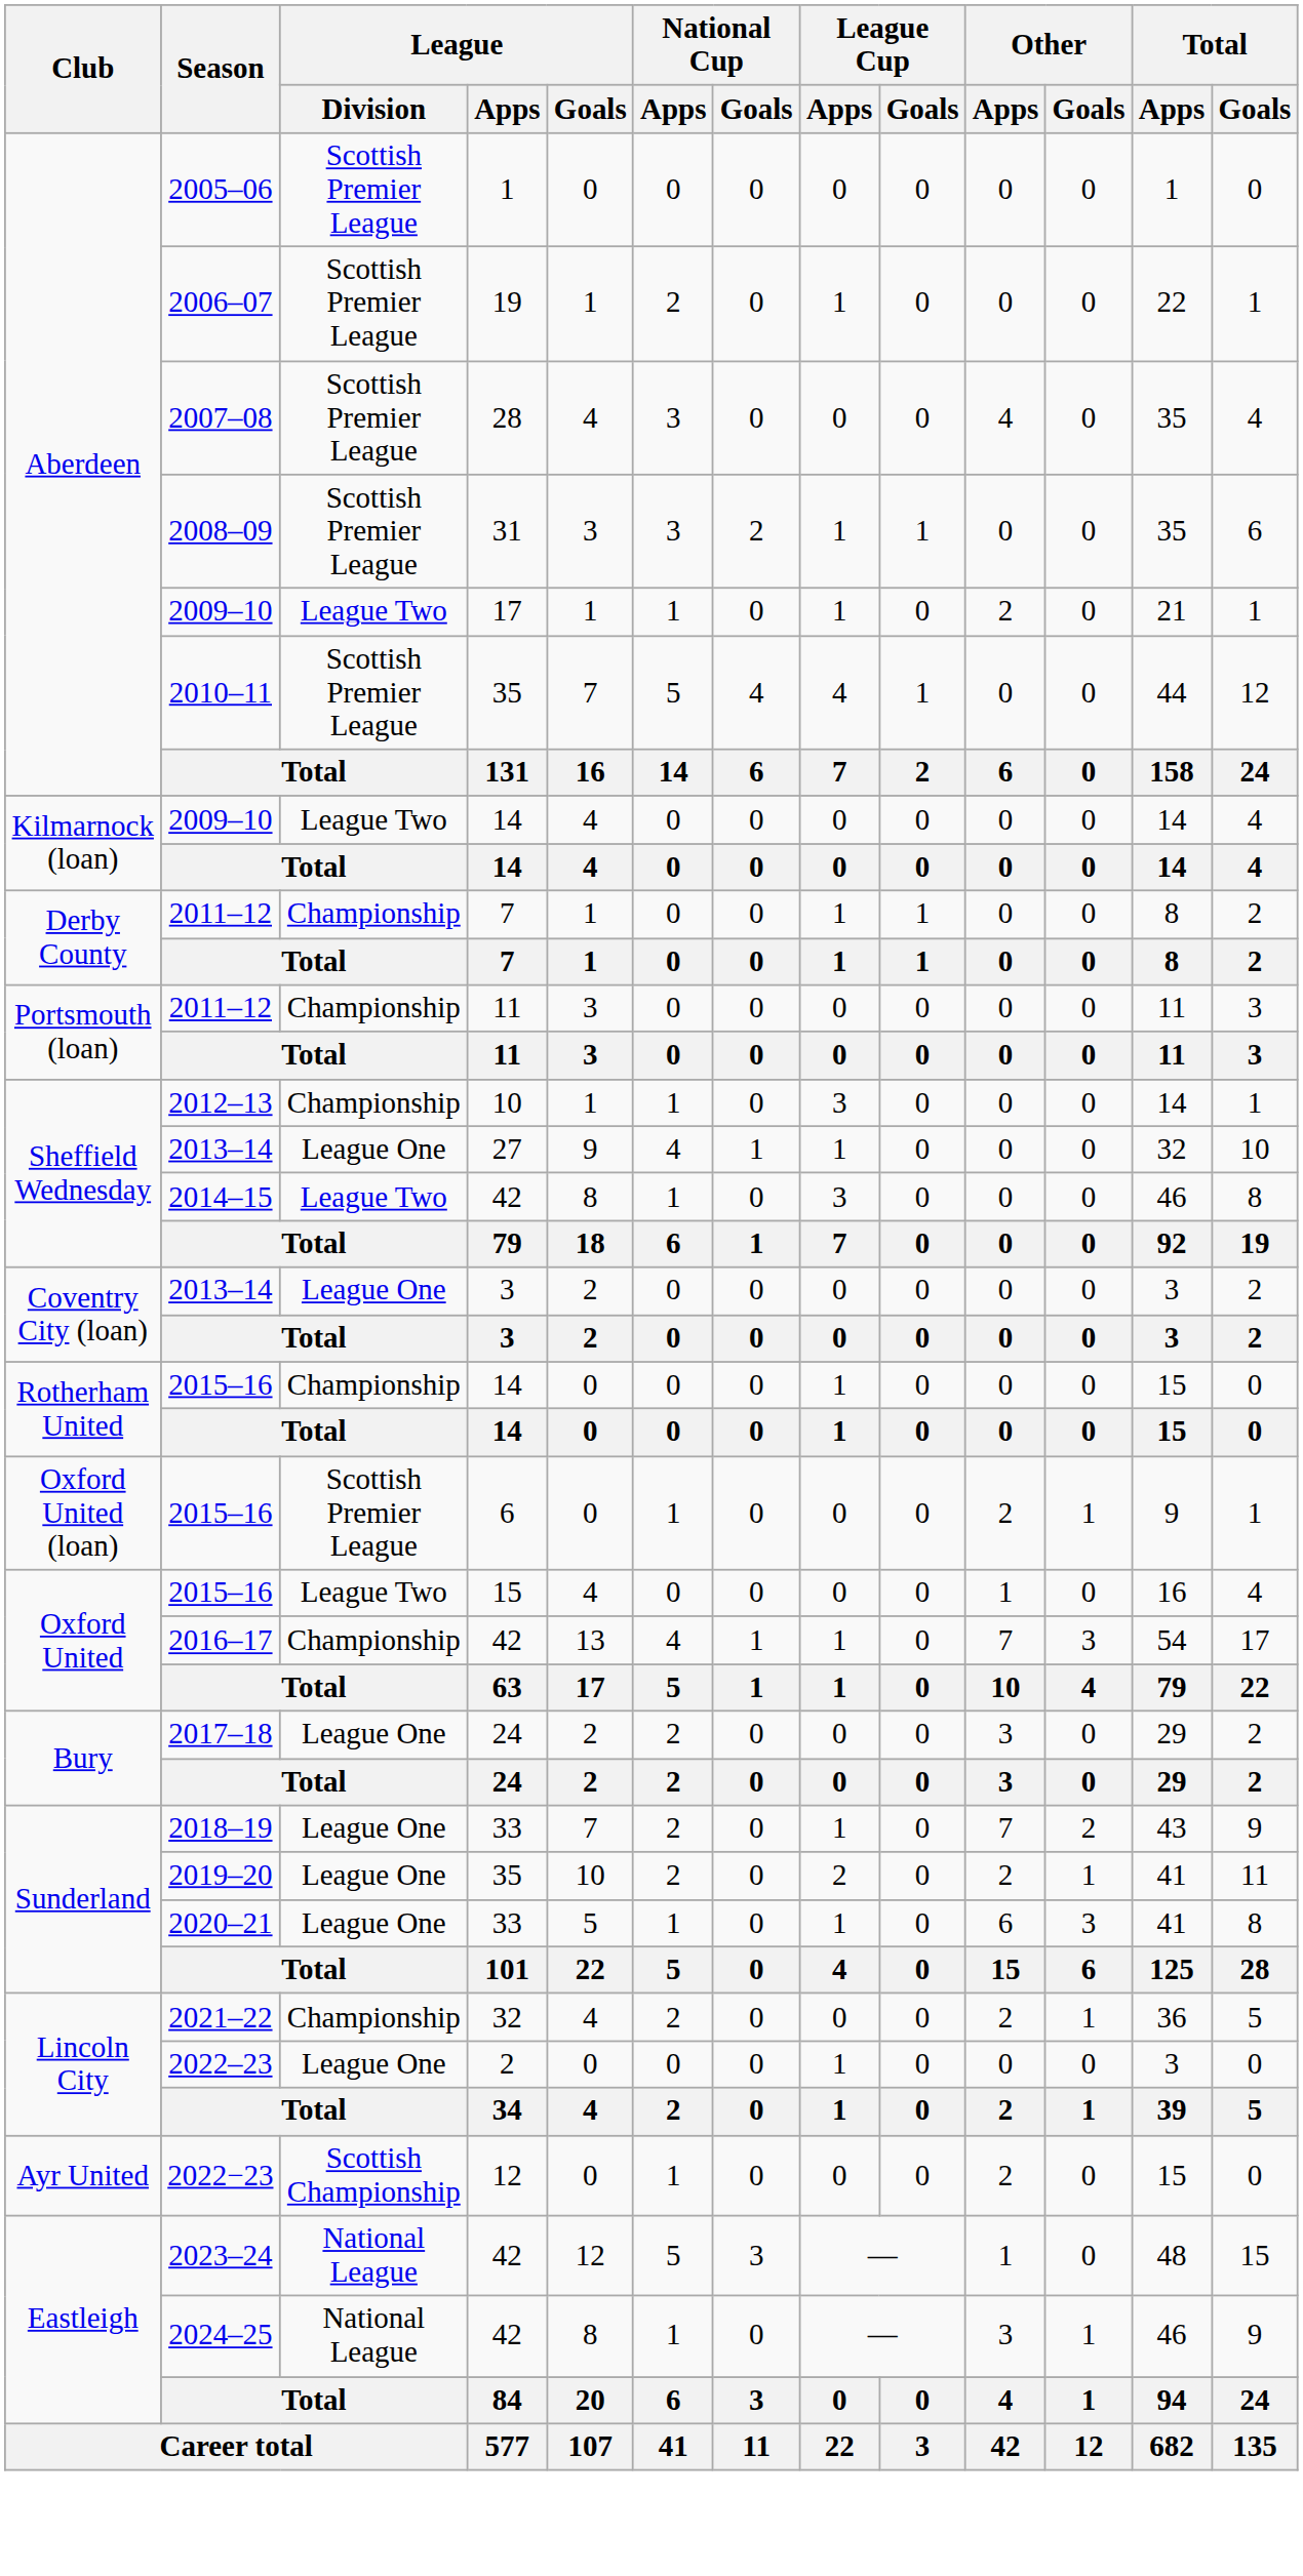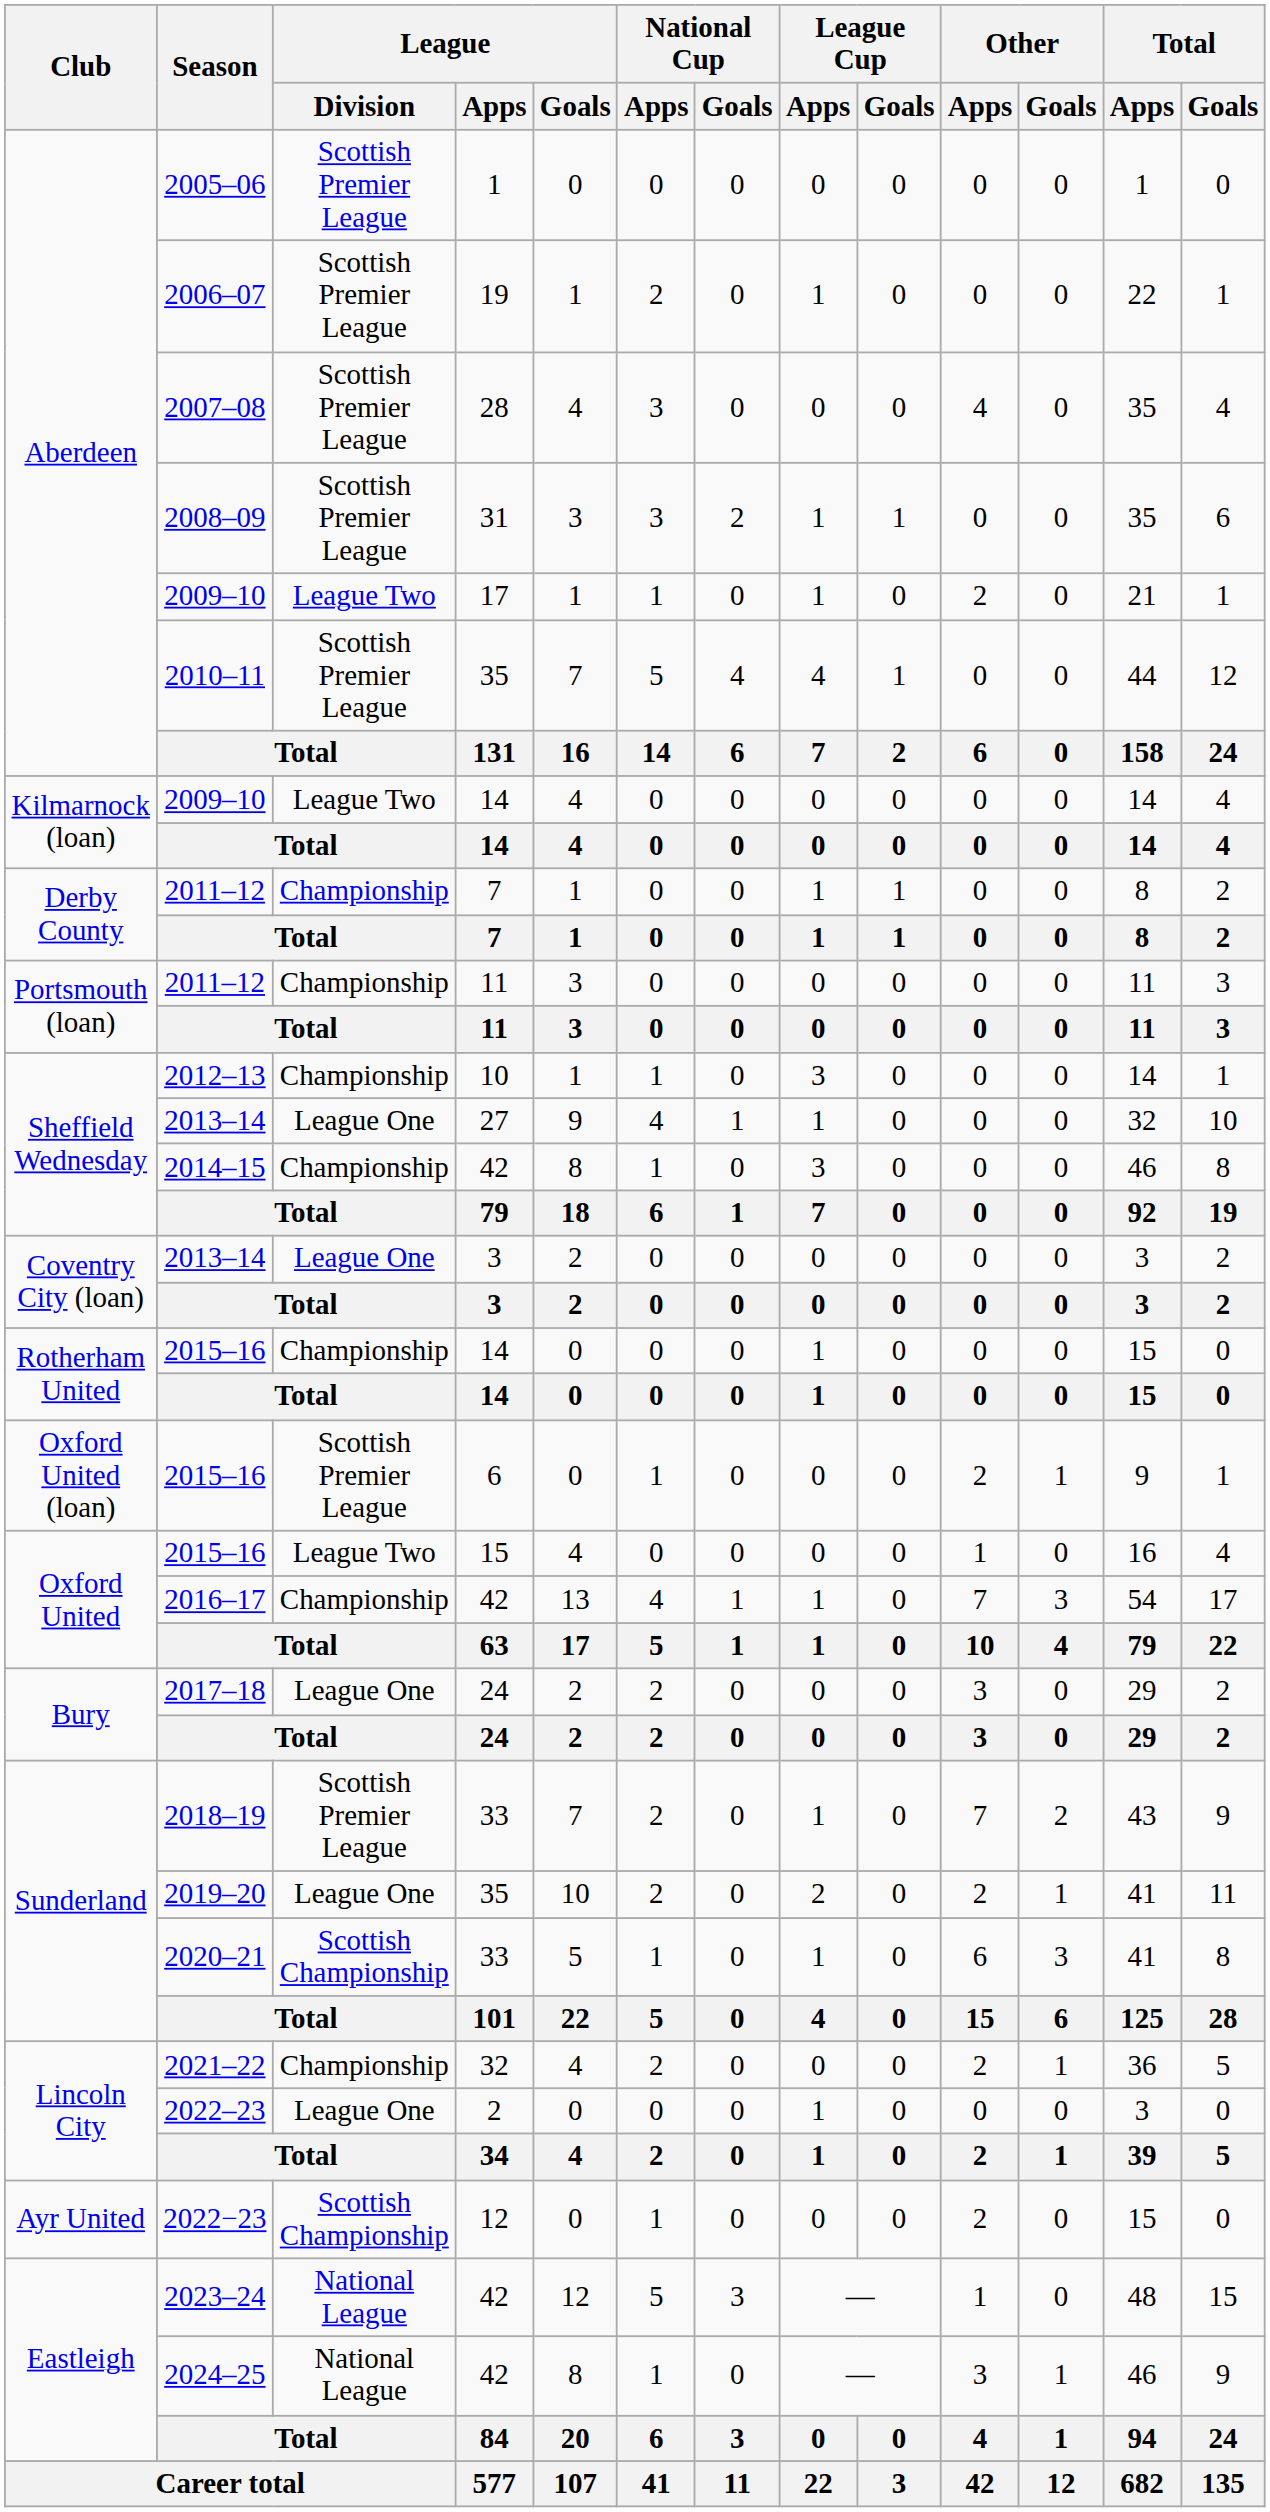 <table class="wikitable" style="text-align:center">
 <tr>
 <th rowspan="2">Club</th>
 <th rowspan="2">Season</th>
 <th colspan="3">League</th>
 <th colspan="2">National Cup</th>
 <th colspan="2">League Cup</th>
 <th colspan="2">Other</th>
 <th colspan="2">Total</th>
 </tr>
 <tr>
 <th>Division</th>
 <th>Apps</th>
 <th>Goals</th>
 <th>Apps</th>
 <th>Goals</th>
 <th>Apps</th>
 <th>Goals</th>
 <th>Apps</th>
 <th>Goals</th>
 <th>Apps</th>
 <th>Goals</th>
 </tr>
 <tr>
 <td rowspan="7"><a href='#'>Aberdeen</a></td>
 <td><a href='#'>2005–06</a></td>
 <td><a href='#'>Scottish Premier League</a></td>
 <td>1</td>
 <td>0</td>
 <td>0</td>
 <td>0</td>
 <td>0</td>
 <td>0</td>
 <td>0</td>
 <td>0</td>
 <td>1</td>
 <td>0</td>
 </tr>
 <tr>
 <td><a href='#'>2006–07</a></td>
 <td>Scottish Premier League</td>
 <td>19</td>
 <td>1</td>
 <td>2</td>
 <td>0</td>
 <td>1</td>
 <td>0</td>
 <td>0</td>
 <td>0</td>
 <td>22</td>
 <td>1</td>
 </tr>
 <tr>
 <td><a href='#'>2007–08</a></td>
 <td>Scottish Premier League</td>
 <td>28</td>
 <td>4</td>
 <td>3</td>
 <td>0</td>
 <td>0</td>
 <td>0</td>
 <td>4</td>
 <td>0</td>
 <td>35</td>
 <td>4</td>
 </tr>
 <tr>
 <td><a href='#'>2008–09</a></td>
 <td>Scottish Premier League</td>
 <td>31</td>
 <td>3</td>
 <td>3</td>
 <td>2</td>
 <td>1</td>
 <td>1</td>
 <td>0</td>
 <td>0</td>
 <td>35</td>
 <td>6</td>
 </tr>
 <tr>
 <td><a href='#'>2009–10</a></td>
 <td><a href='#'>League Two</a></td>
 <td>17</td>
 <td>1</td>
 <td>1</td>
 <td>0</td>
 <td>1</td>
 <td>0</td>
 <td>2</td>
 <td>0</td>
 <td>21</td>
 <td>1</td>
 </tr>
 <tr>
 <td><a href='#'>2010–11</a></td>
 <td>Scottish Premier League</td>
 <td>35</td>
 <td>7</td>
 <td>5</td>
 <td>4</td>
 <td>4</td>
 <td>1</td>
 <td>0</td>
 <td>0</td>
 <td>44</td>
 <td>12</td>
 </tr>
 <tr>
 <th colspan="2">Total</th>
 <th>131</th>
 <th>16</th>
 <th>14</th>
 <th>6</th>
 <th>7</th>
 <th>2</th>
 <th>6</th>
 <th>0</th>
 <th>158</th>
 <th>24</th>
 </tr>
 <tr>
 <td rowspan="2"><a href='#'>Kilmarnock</a> (loan)</td>
 <td><a href='#'>2009–10</a></td>
 <td>League Two</td>
 <td>14</td>
 <td>4</td>
 <td>0</td>
 <td>0</td>
 <td>0</td>
 <td>0</td>
 <td>0</td>
 <td>0</td>
 <td>14</td>
 <td>4</td>
 </tr>
 <tr>
 <th colspan="2">Total</th>
 <th>14</th>
 <th>4</th>
 <th>0</th>
 <th>0</th>
 <th>0</th>
 <th>0</th>
 <th>0</th>
 <th>0</th>
 <th>14</th>
 <th>4</th>
 </tr>
 <tr>
 <td rowspan="2"><a href='#'>Derby County</a></td>
 <td><a href='#'>2011–12</a></td>
 <td><a href='#'>Championship</a></td>
 <td>7</td>
 <td>1</td>
 <td>0</td>
 <td>0</td>
 <td>1</td>
 <td>1</td>
 <td>0</td>
 <td>0</td>
 <td>8</td>
 <td>2</td>
 </tr>
 <tr>
 <th colspan="2">Total</th>
 <th>7</th>
 <th>1</th>
 <th>0</th>
 <th>0</th>
 <th>1</th>
 <th>1</th>
 <th>0</th>
 <th>0</th>
 <th>8</th>
 <th>2</th>
 </tr>
 <tr>
 <td rowspan="2"><a href='#'>Portsmouth</a> (loan)</td>
 <td><a href='#'>2011–12</a></td>
 <td>Championship</td>
 <td>11</td>
 <td>3</td>
 <td>0</td>
 <td>0</td>
 <td>0</td>
 <td>0</td>
 <td>0</td>
 <td>0</td>
 <td>11</td>
 <td>3</td>
 </tr>
 <tr>
 <th colspan="2">Total</th>
 <th>11</th>
 <th>3</th>
 <th>0</th>
 <th>0</th>
 <th>0</th>
 <th>0</th>
 <th>0</th>
 <th>0</th>
 <th>11</th>
 <th>3</th>
 </tr>
 <tr>
 <td rowspan="4"><a href='#'>Sheffield Wednesday</a></td>
 <td><a href='#'>2012–13</a></td>
 <td>Championship</td>
 <td>10</td>
 <td>1</td>
 <td>1</td>
 <td>0</td>
 <td>3</td>
 <td>0</td>
 <td>0</td>
 <td>0</td>
 <td>14</td>
 <td>1</td>
 </tr>
 <tr>
 <td><a href='#'>2013–14</a></td>
 <td>League One</td>
 <td>27</td>
 <td>9</td>
 <td>4</td>
 <td>1</td>
 <td>1</td>
 <td>0</td>
 <td>0</td>
 <td>0</td>
 <td>32</td>
 <td>10</td>
 </tr>
 <tr>
 <td><a href='#'>2014–15</a></td>
-<td><a href='#'>League Two</a></td>
+<td>Championship</td>
 <td>42</td>
 <td>8</td>
 <td>1</td>
 <td>0</td>
 <td>3</td>
 <td>0</td>
 <td>0</td>
 <td>0</td>
 <td>46</td>
 <td>8</td>
 </tr>
 <tr>
 <th colspan="2">Total</th>
 <th>79</th>
 <th>18</th>
 <th>6</th>
 <th>1</th>
 <th>7</th>
 <th>0</th>
 <th>0</th>
 <th>0</th>
 <th>92</th>
 <th>19</th>
 </tr>
 <tr>
 <td rowspan="2"><a href='#'>Coventry City</a> (loan)</td>
 <td><a href='#'>2013–14</a></td>
 <td><a href='#'>League One</a></td>
 <td>3</td>
 <td>2</td>
 <td>0</td>
 <td>0</td>
 <td>0</td>
 <td>0</td>
 <td>0</td>
 <td>0</td>
 <td>3</td>
 <td>2</td>
 </tr>
 <tr>
 <th colspan="2">Total</th>
 <th>3</th>
 <th>2</th>
 <th>0</th>
 <th>0</th>
 <th>0</th>
 <th>0</th>
 <th>0</th>
 <th>0</th>
 <th>3</th>
 <th>2</th>
 </tr>
 <tr>
 <td rowspan="2"><a href='#'>Rotherham United</a></td>
 <td><a href='#'>2015–16</a></td>
 <td>Championship</td>
 <td>14</td>
 <td>0</td>
 <td>0</td>
 <td>0</td>
 <td>1</td>
 <td>0</td>
 <td>0</td>
 <td>0</td>
 <td>15</td>
 <td>0</td>
 </tr>
 <tr>
 <th colspan="2">Total</th>
 <th>14</th>
 <th>0</th>
 <th>0</th>
 <th>0</th>
 <th>1</th>
 <th>0</th>
 <th>0</th>
 <th>0</th>
 <th>15</th>
 <th>0</th>
 </tr>
 <tr>
 <td><a href='#'>Oxford United</a> (loan)</td>
 <td><a href='#'>2015–16</a></td>
 <td>Scottish Premier League</td>
 <td>6</td>
 <td>0</td>
 <td>1</td>
 <td>0</td>
 <td>0</td>
 <td>0</td>
 <td>2</td>
 <td>1</td>
 <td>9</td>
 <td>1</td>
 </tr>
 <tr>
 <td rowspan="3"><a href='#'>Oxford United</a></td>
 <td><a href='#'>2015–16</a></td>
 <td>League Two</td>
 <td>15</td>
 <td>4</td>
 <td>0</td>
 <td>0</td>
 <td>0</td>
 <td>0</td>
 <td>1</td>
 <td>0</td>
 <td>16</td>
 <td>4</td>
 </tr>
 <tr>
 <td><a href='#'>2016–17</a></td>
 <td>Championship</td>
 <td>42</td>
 <td>13</td>
 <td>4</td>
 <td>1</td>
 <td>1</td>
 <td>0</td>
 <td>7</td>
 <td>3</td>
 <td>54</td>
 <td>17</td>
 </tr>
 <tr>
 <th colspan="2">Total</th>
 <th>63</th>
 <th>17</th>
 <th>5</th>
 <th>1</th>
 <th>1</th>
 <th>0</th>
 <th>10</th>
 <th>4</th>
 <th>79</th>
 <th>22</th>
 </tr>
 <tr>
 <td rowspan="2"><a href='#'>Bury</a></td>
 <td><a href='#'>2017–18</a></td>
 <td>League One</td>
 <td>24</td>
 <td>2</td>
 <td>2</td>
 <td>0</td>
 <td>0</td>
 <td>0</td>
 <td>3</td>
 <td>0</td>
 <td>29</td>
 <td>2</td>
 </tr>
 <tr>
 <th colspan="2">Total</th>
 <th>24</th>
 <th>2</th>
 <th>2</th>
 <th>0</th>
 <th>0</th>
 <th>0</th>
 <th>3</th>
 <th>0</th>
 <th>29</th>
 <th>2</th>
 </tr>
 <tr>
 <td rowspan="4"><a href='#'>Sunderland</a></td>
 <td><a href='#'>2018–19</a></td>
-<td>League One</td>
+<td>Scottish Premier League</td>
 <td>33</td>
 <td>7</td>
 <td>2</td>
 <td>0</td>
 <td>1</td>
 <td>0</td>
 <td>7</td>
 <td>2</td>
 <td>43</td>
 <td>9</td>
 </tr>
 <tr>
 <td><a href='#'>2019–20</a></td>
 <td>League One</td>
 <td>35</td>
 <td>10</td>
 <td>2</td>
 <td>0</td>
 <td>2</td>
 <td>0</td>
 <td>2</td>
 <td>1</td>
 <td>41</td>
 <td>11</td>
 </tr>
 <tr>
 <td><a href='#'>2020–21</a></td>
-<td>League One</td>
+<td><a href='#'>Scottish Championship</a></td>
 <td>33</td>
 <td>5</td>
 <td>1</td>
 <td>0</td>
 <td>1</td>
 <td>0</td>
 <td>6</td>
 <td>3</td>
 <td>41</td>
 <td>8</td>
 </tr>
 <tr>
 <th colspan="2">Total</th>
 <th>101</th>
 <th>22</th>
 <th>5</th>
 <th>0</th>
 <th>4</th>
 <th>0</th>
 <th>15</th>
 <th>6</th>
 <th>125</th>
 <th>28</th>
 </tr>
 <tr>
 <td rowspan="3"><a href='#'>Lincoln City</a></td>
 <td><a href='#'>2021–22</a></td>
 <td>Championship</td>
 <td>32</td>
 <td>4</td>
 <td>2</td>
 <td>0</td>
 <td>0</td>
 <td>0</td>
 <td>2</td>
 <td>1</td>
 <td>36</td>
 <td>5</td>
 </tr>
 <tr>
 <td><a href='#'>2022–23</a></td>
 <td>League One</td>
 <td>2</td>
 <td>0</td>
 <td>0</td>
 <td>0</td>
 <td>1</td>
 <td>0</td>
 <td>0</td>
 <td>0</td>
 <td>3</td>
 <td>0</td>
 </tr>
 <tr>
 <th colspan="2">Total</th>
 <th>34</th>
 <th>4</th>
 <th>2</th>
 <th>0</th>
 <th>1</th>
 <th>0</th>
 <th>2</th>
 <th>1</th>
 <th>39</th>
 <th>5</th>
 </tr>
 <tr>
 <td><a href='#'>Ayr United</a></td>
 <td><a href='#'>2022−23</a></td>
 <td><a href='#'>Scottish Championship</a></td>
 <td>12</td>
 <td>0</td>
 <td>1</td>
 <td>0</td>
 <td>0</td>
 <td>0</td>
 <td>2</td>
 <td>0</td>
 <td>15</td>
 <td>0</td>
 </tr>
 <tr>
 <td rowspan="3"><a href='#'>Eastleigh</a></td>
 <td><a href='#'>2023–24</a></td>
 <td><a href='#'>National League</a></td>
 <td>42</td>
 <td>12</td>
 <td>5</td>
 <td>3</td>
 <td colspan="2">—</td>
 <td>1</td>
 <td>0</td>
 <td>48</td>
 <td>15</td>
 </tr>
 <tr>
 <td><a href='#'>2024–25</a></td>
 <td>National League</td>
 <td>42</td>
 <td>8</td>
 <td>1</td>
 <td>0</td>
 <td colspan="2">—</td>
 <td>3</td>
 <td>1</td>
 <td>46</td>
 <td>9</td>
 </tr>
 <tr>
 <th colspan="2">Total</th>
 <th>84</th>
 <th>20</th>
 <th>6</th>
 <th>3</th>
 <th>0</th>
 <th>0</th>
 <th>4</th>
 <th>1</th>
 <th>94</th>
 <th>24</th>
 </tr>
 <tr>
 <th colspan="3">Career total</th>
 <th>577</th>
 <th>107</th>
 <th>41</th>
 <th>11</th>
 <th>22</th>
 <th>3</th>
 <th>42</th>
 <th>12</th>
 <th>682</th>
 <th>135</th>
 </tr>
 </table>
